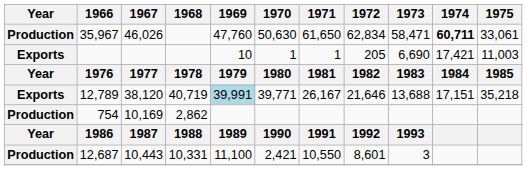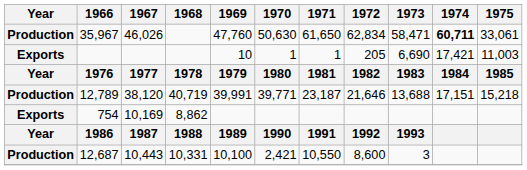 <table class="wikitable">
 <tr>
 <th>Year</th>
 <th>1966</th>
 <th>1967</th>
 <th>1968</th>
 <th>1969</th>
 <th>1970</th>
 <th>1971</th>
 <th>1972</th>
 <th>1973</th>
 <th>1974</th>
 <th>1975</th>
 </tr>
 <tr>
 <th>Production</th>
 <td align="right">35,967</td>
 <td align="right">46,026</td>
 <td align="right"></td>
 <td align="right">47,760</td>
 <td align="right">50,630</td>
 <td align="right">61,650</td>
 <td align="right">62,834</td>
 <td align="right">58,471</td>
 <td align="right"><strong>60,711</strong></td>
 <td align="right">33,061</td>
 </tr>
 <tr>
 <th>Exports</th>
 <td align="right"></td>
 <td align="right"></td>
 <td align="right"></td>
 <td align="right">10</td>
 <td align="right">1</td>
 <td align="right">1</td>
 <td align="right">205</td>
 <td align="right">6,690</td>
 <td align="right">17,421</td>
 <td align="right">11,003</td>
 </tr>
 <tr>
 <th>Year</th>
 <th>1976</th>
 <th>1977</th>
 <th>1978</th>
 <th>1979</th>
 <th>1980</th>
 <th>1981</th>
 <th>1982</th>
 <th>1983</th>
 <th>1984</th>
 <th>1985</th>
 </tr>
 <tr>
-<th>Exports</th>
+<th>Production</th>
 <td align="right">12,789</td>
 <td align="right">38,120</td>
 <td align="right">40,719</td>
-<td align="right" style="background: lightblue;">39,991</td>
+<td align="right">39,991</td>
 <td align="right">39,771</td>
-<td align="right">26,167</td>
+<td align="right">23,187</td>
 <td align="right">21,646</td>
 <td align="right">13,688</td>
 <td align="right">17,151</td>
-<td align="right">35,218</td>
+<td align="right">15,218</td>
 </tr>
 <tr>
-<th>Production</th>
+<th>Exports</th>
 <td align="right">754</td>
 <td align="right">10,169</td>
-<td align="right">2,862</td>
+<td align="right">8,862</td>
 <td align="right"></td>
 <td align="right"></td>
 <td align="right"></td>
 <td align="right"></td>
 <td align="right"></td>
 <td align="right"></td>
 <td align="right"></td>
 </tr>
 <tr>
 <th>Year</th>
 <th>1986</th>
 <th>1987</th>
 <th>1988</th>
 <th>1989</th>
 <th>1990</th>
 <th>1991</th>
 <th>1992</th>
 <th>1993</th>
 <th></th>
 <th></th>
 </tr>
 <tr>
 <th>Production</th>
 <td align="right">12,687</td>
 <td align="right">10,443</td>
 <td align="right">10,331</td>
-<td align="right">11,100</td>
+<td align="right">10,100</td>
 <td align="right">2,421</td>
 <td align="right">10,550</td>
-<td align="right">8,601</td>
+<td align="right">8,600</td>
 <td align="right">3</td>
 <td align="right"></td>
 <td align="right"></td>
 </tr>
 <tr>
 </tr>
 </table>
